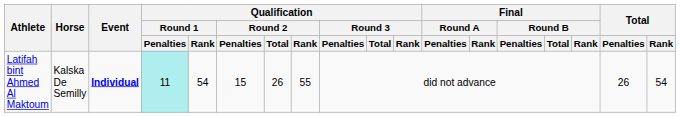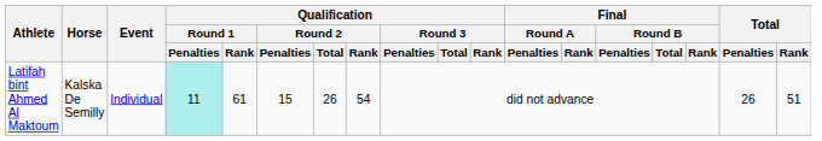 <table class="wikitable" style="font-size:90%">
 <tr>
 <th rowspan="3">Athlete</th>
 <th rowspan="3">Horse</th>
 <th rowspan="3">Event</th>
 <th colspan="8">Qualification</th>
 <th colspan="5">Final</th>
 <th rowspan=2 colspan="2">Total</th>
 </tr>
 <tr style="font-size:95%">
 <th colspan="2">Round 1</th>
 <th colspan="3">Round 2</th>
 <th colspan="3">Round 3</th>
 <th colspan="2">Round A</th>
 <th colspan="3">Round B</th>
 </tr>
 <tr style="font-size:95%">
 <th scope="col">Penalties</th>
 <th scope="col">Rank</th>
 <th scope="col">Penalties</th>
 <th scope="col">Total</th>
 <th scope="col">Rank</th>
 <th scope="col">Penalties</th>
 <th scope="col">Total</th>
 <th scope="col">Rank</th>
 <th scope="col">Penalties</th>
 <th scope="col">Rank</th>
 <th scope="col">Penalties</th>
 <th scope="col">Total</th>
 <th scope="col">Rank</th>
 <th scope="col">Penalties</th>
 <th scope="col">Rank</th>
 </tr>
 <tr align=center>
 <td align=left><a href='#'>Latifah bint Ahmed Al Maktoum</a></td>
 <td align=left>Kalska De Semilly</td>
-<td align=left><strong><a href='#'>Individual</a></strong></td>
+<td align=left><a href='#'>Individual</a></td>
 <td style="background: paleturquoise;">11</td>
-<td>54</td>
+<td>61</td>
 <td>15</td>
 <td>26</td>
-<td>55</td>
+<td>54</td>
 <td colspan=8>did not advance</td>
 <td>26</td>
-<td>54</td>
+<td>51</td>
 </tr>
 </table>
